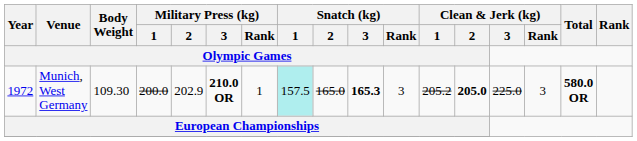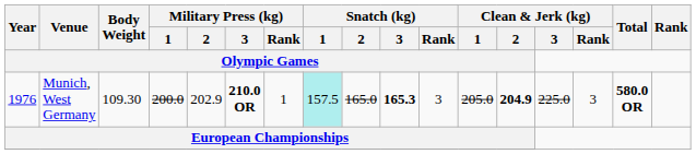 <table class="wikitable" style="text-align:center;">
 <tr>
 <th rowspan=2 width=40>Year</th>
 <th rowspan=2 width=250>Venue</th>
 <th rowspan=2 width=60>Body Weight</th>
 <th colspan=4>Military Press (kg)</th>
 <th colspan=4>Snatch (kg)</th>
 <th colspan=4>Clean & Jerk (kg)</th>
 <th rowspan=2 width=65>Total</th>
 <th rowspan=2 width=40>Rank</th>
 </tr>
 <tr>
 <th width=65>1</th>
 <th width=65>2</th>
 <th width=65>3</th>
 <th width=45>Rank</th>
 <th width=65>1</th>
 <th width=65>2</th>
 <th width=65>3</th>
 <th width=45>Rank</th>
 <th width=65>1</th>
 <th width=65>2</th>
 <th width=65>3</th>
 <th width=45>Rank</th>
 </tr>
 <tr>
 <th colspan=13><a href='#'>Olympic Games</a></th>
 </tr>
 <tr>
-<td><a href='#'>1972</a></td>
+<td><a href='#'>1976</a></td>
 <td align=left> <a href='#'>Munich</a>, <a href='#'>West Germany</a></td>
 <td align=left>109.30</td>
 <td><s>200.0 </s></td>
 <td>202.9</td>
 <td><strong>210.0 OR</strong></td>
 <td>1</td>
 <td style="background: paleturquoise;">157.5</td>
 <td><s>165.0 </s></td>
 <td><strong>165.3</strong></td>
 <td>3</td>
-<td><s>205.2 </s></td>
-<td><strong>205.0</strong></td>
+<td><s>205.0 </s></td>
+<td><strong>204.9</strong></td>
 <td><s>225.0 </s></td>
 <td>3</td>
 <td><strong>580.0 OR</strong></td>
 <td></td>
 </tr>
 <tr>
 <th colspan=13><a href='#'>European Championships</a></th>
 </tr>
 <tr>
 </tr>
 </table>
